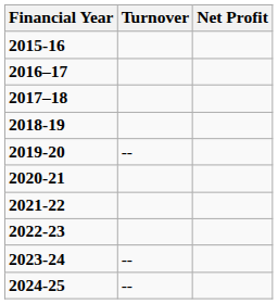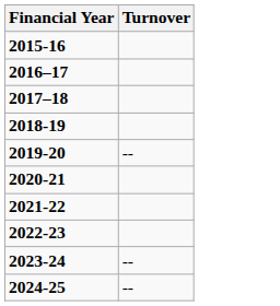 <table class="wikitable sortable">
 <tr>
 <th>Financial Year</th>
 <th>Turnover</th>
-<th>Net Profit</th>
 </tr>
 <tr>
 <td><strong>2015-16</strong></td>
-<td></td>
 <td></td>
 </tr>
 <tr>
 <td><strong>2016–17</strong></td>
 <td></td>
-<td></td>
 </tr>
 <tr>
 <td><strong>2017–18</strong></td>
-<td></td>
 <td></td>
 </tr>
 <tr>
 <td><strong>2018-19</strong></td>
 <td></td>
-<td></td>
 </tr>
 <tr>
 <td><strong>2019-20</strong></td>
 <td>--</td>
-<td></td>
 </tr>
 <tr>
 <td><strong>2020-21</strong></td>
-<td></td>
 <td></td>
 </tr>
 <tr>
 <td><strong>2021-22</strong></td>
 <td></td>
-<td></td>
 </tr>
 <tr>
 <td><strong>2022-23</strong></td>
-<td></td>
 <td></td>
 </tr>
 <tr>
 <td><strong>2023-24</strong></td>
 <td>--</td>
-<td></td>
 </tr>
 <tr>
 <td><strong>2024-25</strong></td>
 <td>--</td>
-<td></td>
 </tr>
 </table>
